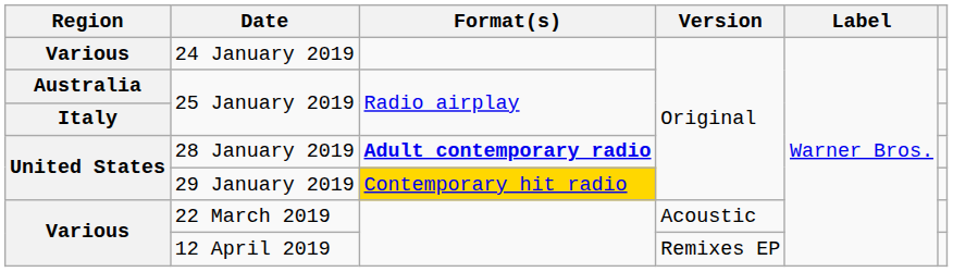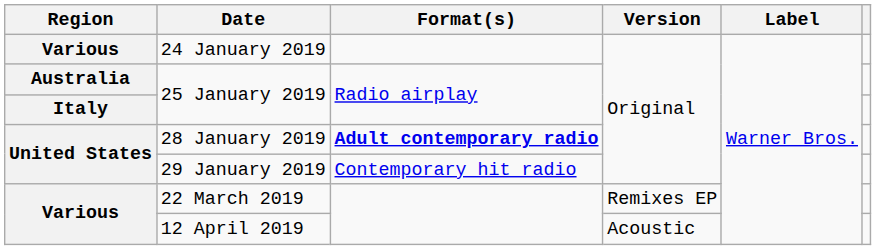 <table class="wikitable plainrowheaders">
 <tr>
 <th scope="col">Region</th>
 <th scope="col">Date</th>
 <th scope="col">Format(s)</th>
 <th scope="col">Version</th>
 <th scope="col">Label</th>
 <th scope="col"></th>
 </tr>
 <tr>
 <th scope="row">Various</th>
 <td>24 January 2019</td>
 <td></td>
 <td rowspan="5">Original</td>
 <td rowspan="7"><a href='#'>Warner Bros.</a></td>
 <td style="text-align:center;"></td>
 </tr>
 <tr>
 <th scope="row">Australia</th>
 <td rowspan="2">25 January 2019</td>
 <td rowspan="2"><a href='#'>Radio airplay</a></td>
 <td style="text-align:center;"></td>
 </tr>
 <tr>
 <th scope="row">Italy</th>
 <td style="text-align:center;"></td>
 </tr>
 <tr>
 <th scope="row" rowspan="2">United States</th>
 <td>28 January 2019</td>
 <td><strong><a href='#'>Adult contemporary radio</a></strong></td>
 <td style="text-align:center;"></td>
 </tr>
 <tr>
 <td>29 January 2019</td>
-<td style="background: gold;"><a href='#'>Contemporary hit radio</a></td>
+<td><a href='#'>Contemporary hit radio</a></td>
 <td style="text-align:center;"></td>
 </tr>
 <tr>
 <th scope="row" rowspan="2">Various</th>
 <td>22 March 2019</td>
 <td rowspan="2"></td>
-<td>Acoustic</td>
+<td>Remixes EP</td>
 <td style="text-align:center;"></td>
 </tr>
 <tr>
 <td>12 April 2019</td>
-<td>Remixes EP</td>
+<td>Acoustic</td>
 <td style="text-align:center;"></td>
 </tr>
 </table>
